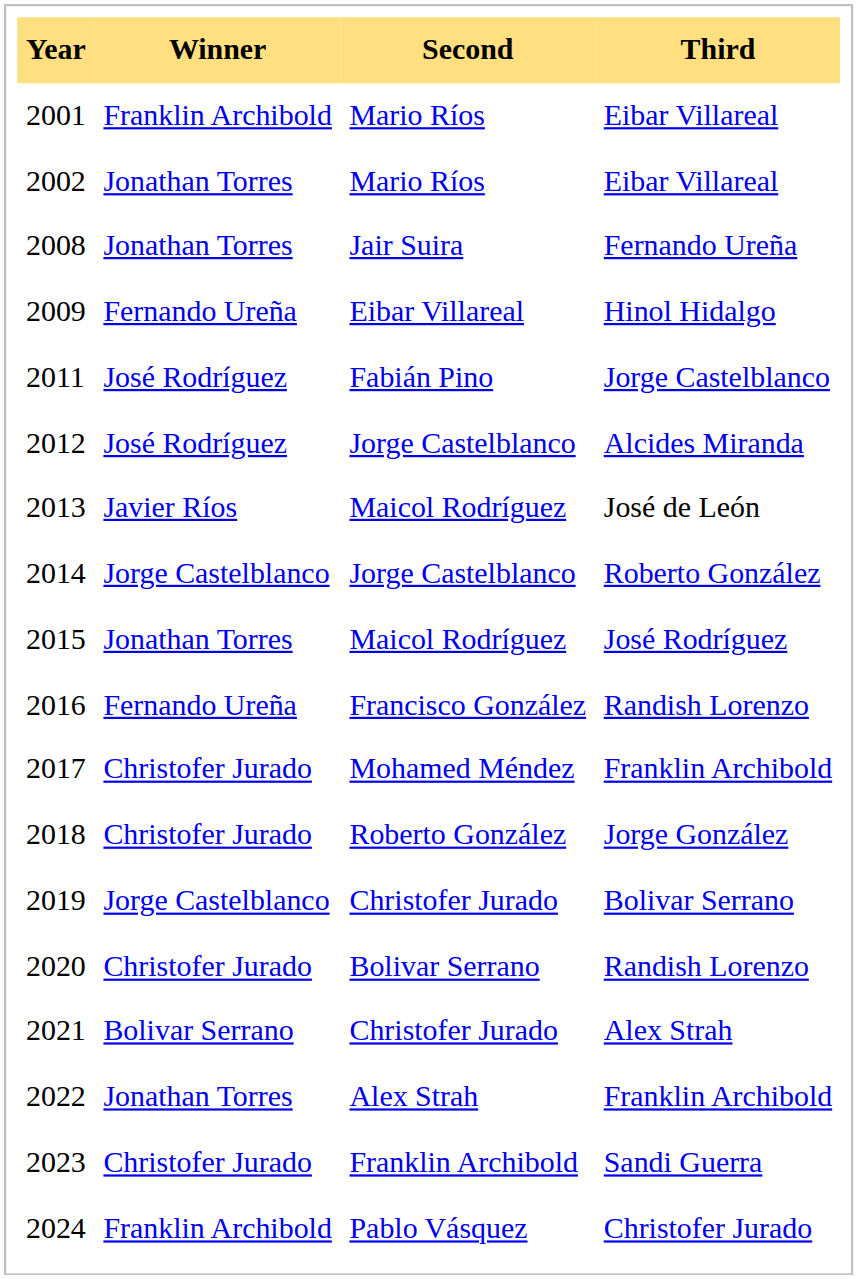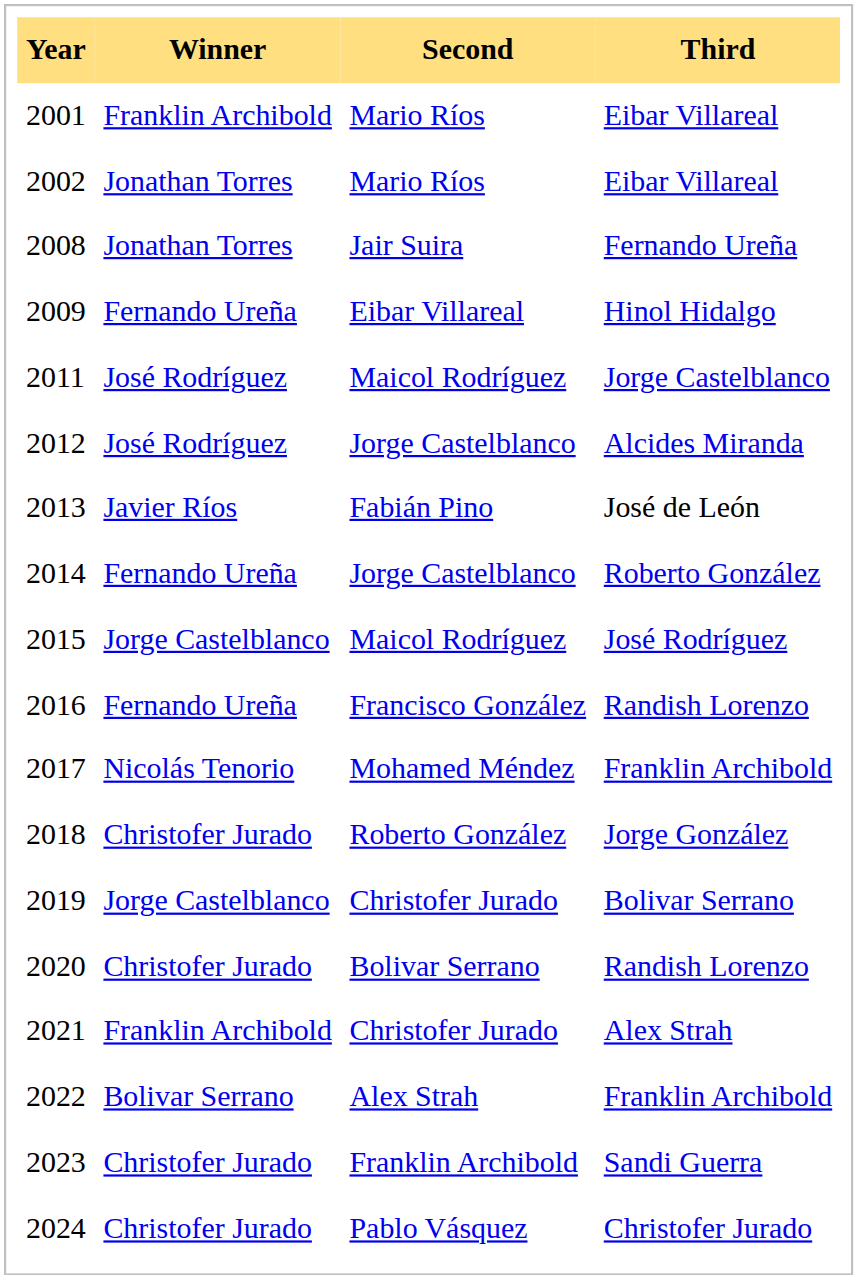 <table cellpadding="4" cellspacing="0"  style="border: 1px solid silver; color: black; margin: 0 0 0.5em 0; background-color: white; padding: 5px; text-align: left; font-size:85%; vertical-align: top; line-height:1.6em;">
 <tr>
 <th scope=col; align="center" bgcolor="FFDF80">Year</th>
 <th scope=col; align="center" bgcolor="FFDF80">Winner</th>
 <th scope=col; align="center" bgcolor="FFDF80">Second</th>
 <th scope=col; align="center" bgcolor="FFDF80">Third</th>
 </tr>
 <tr>
 <td>2001</td>
 <td><a href='#'>Franklin Archibold</a></td>
 <td><a href='#'>Mario Ríos</a></td>
 <td><a href='#'>Eibar Villareal</a></td>
 </tr>
 <tr>
 <td>2002</td>
 <td><a href='#'>Jonathan Torres</a></td>
 <td><a href='#'>Mario Ríos</a></td>
 <td><a href='#'>Eibar Villareal</a></td>
 </tr>
 <tr>
 <td>2008</td>
 <td><a href='#'>Jonathan Torres</a></td>
 <td><a href='#'>Jair Suira</a></td>
 <td><a href='#'>Fernando Ureña</a></td>
 </tr>
 <tr>
 <td>2009</td>
 <td><a href='#'>Fernando Ureña</a></td>
 <td><a href='#'>Eibar Villareal</a></td>
 <td><a href='#'>Hinol Hidalgo</a></td>
 </tr>
 <tr>
 <td>2011</td>
 <td><a href='#'>José Rodríguez</a></td>
-<td><a href='#'>Fabián Pino</a></td>
+<td><a href='#'>Maicol Rodríguez</a></td>
 <td><a href='#'>Jorge Castelblanco</a></td>
 </tr>
 <tr>
 <td>2012</td>
 <td><a href='#'>José Rodríguez</a></td>
 <td><a href='#'>Jorge Castelblanco</a></td>
 <td><a href='#'>Alcides Miranda</a></td>
 </tr>
 <tr>
 <td>2013</td>
 <td><a href='#'>Javier Ríos</a></td>
-<td><a href='#'>Maicol Rodríguez</a></td>
+<td><a href='#'>Fabián Pino</a></td>
 <td>José de León</td>
 </tr>
 <tr>
 <td>2014</td>
-<td><a href='#'>Jorge Castelblanco</a></td>
+<td><a href='#'>Fernando Ureña</a></td>
 <td><a href='#'>Jorge Castelblanco</a></td>
 <td><a href='#'>Roberto González</a></td>
 </tr>
 <tr>
 <td>2015</td>
-<td><a href='#'>Jonathan Torres</a></td>
+<td><a href='#'>Jorge Castelblanco</a></td>
 <td><a href='#'>Maicol Rodríguez</a></td>
 <td><a href='#'>José Rodríguez</a></td>
 </tr>
 <tr>
 <td>2016</td>
 <td><a href='#'>Fernando Ureña</a></td>
 <td><a href='#'>Francisco González</a></td>
 <td><a href='#'>Randish Lorenzo</a></td>
 </tr>
 <tr>
 <td>2017</td>
-<td><a href='#'>Christofer Jurado</a></td>
+<td><a href='#'>Nicolás Tenorio</a></td>
 <td><a href='#'>Mohamed Méndez</a></td>
 <td><a href='#'>Franklin Archibold</a></td>
 </tr>
 <tr>
 <td>2018</td>
 <td><a href='#'>Christofer Jurado</a></td>
 <td><a href='#'>Roberto González</a></td>
 <td><a href='#'>Jorge González</a></td>
 </tr>
 <tr>
 <td>2019</td>
 <td><a href='#'>Jorge Castelblanco</a></td>
 <td><a href='#'>Christofer Jurado</a></td>
 <td><a href='#'>Bolivar Serrano</a></td>
 </tr>
 <tr>
 <td>2020</td>
 <td><a href='#'>Christofer Jurado</a></td>
 <td><a href='#'>Bolivar Serrano</a></td>
 <td><a href='#'>Randish Lorenzo</a></td>
 </tr>
 <tr>
 <td>2021</td>
-<td><a href='#'>Bolivar Serrano</a></td>
+<td><a href='#'>Franklin Archibold</a></td>
 <td><a href='#'>Christofer Jurado</a></td>
 <td><a href='#'>Alex Strah</a></td>
 </tr>
 <tr>
 <td>2022</td>
-<td><a href='#'>Jonathan Torres</a></td>
+<td><a href='#'>Bolivar Serrano</a></td>
 <td><a href='#'>Alex Strah</a></td>
 <td><a href='#'>Franklin Archibold</a></td>
 </tr>
 <tr>
 <td>2023</td>
 <td><a href='#'>Christofer Jurado</a></td>
 <td><a href='#'>Franklin Archibold</a></td>
 <td><a href='#'>Sandi Guerra</a></td>
 </tr>
 <tr>
 <td>2024</td>
-<td><a href='#'>Franklin Archibold</a></td>
+<td><a href='#'>Christofer Jurado</a></td>
 <td><a href='#'>Pablo Vásquez</a></td>
 <td><a href='#'>Christofer Jurado</a></td>
 </tr>
 </table>
